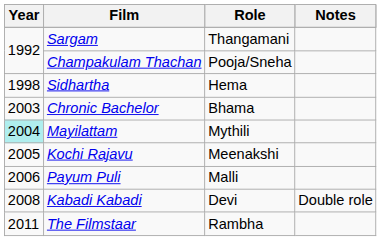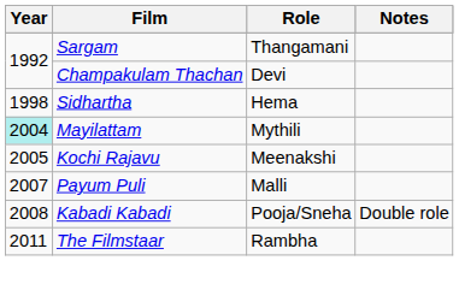 <table class="wikitable sortable">
 <tr style="background:#000;">
 <th>Year</th>
 <th>Film</th>
 <th>Role</th>
 <th class="unsortable">Notes</th>
 </tr>
 <tr>
 <td rowspan="2">1992</td>
 <td><em><a href='#'>Sargam</a></em></td>
 <td>Thangamani</td>
 <td></td>
 </tr>
 <tr>
 <td><em><a href='#'>Champakulam Thachan</a></em></td>
-<td>Pooja/Sneha</td>
+<td>Devi</td>
 <td></td>
 </tr>
 <tr>
 <td>1998</td>
 <td><em><a href='#'>Sidhartha</a></em></td>
 <td>Hema</td>
-<td></td>
-</tr>
-<tr>
-<td>2003</td>
-<td><em><a href='#'>Chronic Bachelor</a></em></td>
-<td>Bhama</td>
 <td></td>
 </tr>
 <tr>
 <td style="background: paleturquoise;">2004</td>
 <td><em><a href='#'>Mayilattam</a></em></td>
 <td>Mythili</td>
 <td></td>
 </tr>
 <tr>
 <td>2005</td>
 <td><em><a href='#'>Kochi Rajavu</a></em></td>
 <td>Meenakshi</td>
 <td></td>
 </tr>
 <tr>
-<td>2006</td>
+<td>2007</td>
 <td><em><a href='#'>Payum Puli</a></em></td>
 <td>Malli</td>
 <td></td>
 </tr>
 <tr>
 <td>2008</td>
 <td><em><a href='#'>Kabadi Kabadi</a></em></td>
-<td>Devi</td>
+<td>Pooja/Sneha</td>
 <td>Double role</td>
 </tr>
 <tr>
 <td>2011</td>
 <td><em><a href='#'>The Filmstaar</a></em></td>
 <td>Rambha</td>
 <td></td>
 </tr>
 </table>
